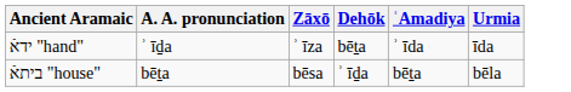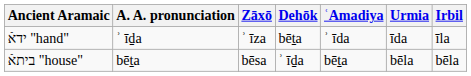 <table class="wikitable">
 <tr>
 <th>Ancient Aramaic</th>
 <th>A. A. pronunciation</th>
 <th><a href='#'>Zāxō</a></th>
 <th><a href='#'>Dehōk</a></th>
 <th><a href='#'>ʿAmadiya</a></th>
 <th><a href='#'>Urmia</a></th>
+<th><a href='#'>Irbil</a></th>
 </tr>
 <tr>
 <td>ידאֿ "hand"</td>
 <td>ʾ īḏa</td>
 <td>ʾ īza</td>
 <td>bēṯa</td>
 <td>ʾ īda</td>
 <td>īda</td>
+<td>īla</td>
 </tr>
 <tr>
 <td>ביתאֿ "house"</td>
 <td>bēṯa</td>
 <td>bēsa</td>
 <td>ʾ īḏa</td>
 <td>bēṯa</td>
 <td>bēla</td>
+<td>bēla</td>
 </tr>
 </table>
